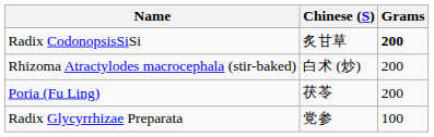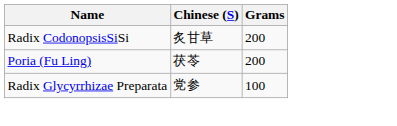 <table class="wikitable sortable">
 <tr>
 <th>Name</th>
 <th>Chinese (<a href='#'>S</a>)</th>
 <th>Grams</th>
 </tr>
 <tr>
 <td>Radix <a href='#'>CodonopsisSi</a>Si</td>
 <td>炙甘草</td>
-<td><strong>200</strong></td>
-</tr>
-<tr>
-<td>Rhizoma <a href='#'>Atractylodes macrocephala</a> (stir-baked)</td>
-<td>白术 (炒)</td>
 <td>200</td>
 </tr>
 <tr>
 <td><a href='#'>Poria (Fu Ling)</a></td>
 <td>茯苓</td>
 <td>200</td>
 </tr>
 <tr>
 <td>Radix <a href='#'>Glycyrrhizae</a> Preparata</td>
 <td>党参</td>
 <td>100</td>
 </tr>
 </table>
